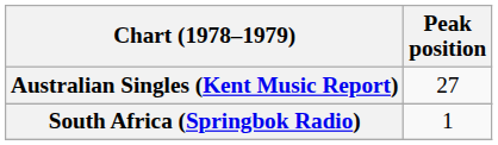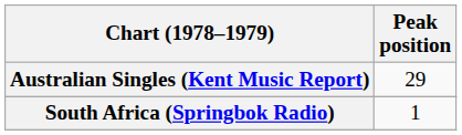 <table class="wikitable sortable plainrowheaders" style="text-align:center">
 <tr>
 <th>Chart (1978–1979)</th>
 <th>Peak<br>position</th>
 </tr>
 <tr>
 <th scope="row">Australian Singles (<a href='#'>Kent Music Report</a>)</th>
-<td align="center">27</td>
+<td align="center">29</td>
 </tr>
 <tr>
 </tr>
 <tr>
 </tr>
 <tr>
 <th scope="row">South Africa (<a href='#'>Springbok Radio</a>)</th>
 <td align="center">1</td>
 </tr>
 <tr>
 </tr>
 </table>
